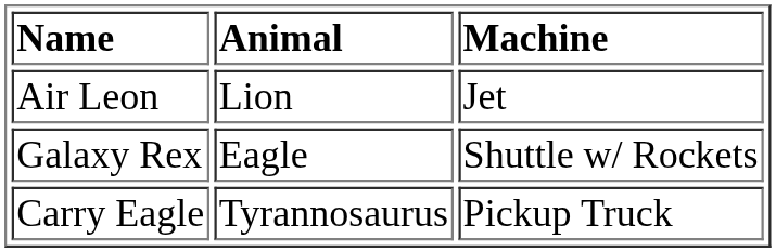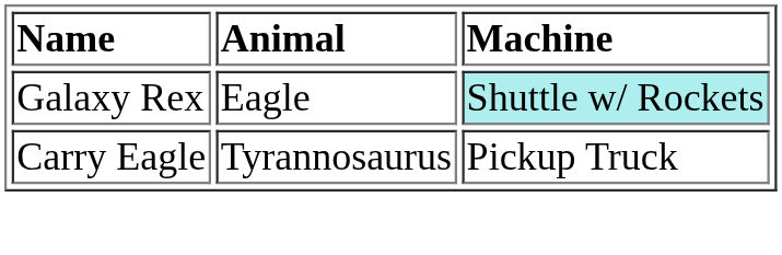 <table border=1>
 <tr>
 <td><strong>Name</strong></td>
 <td><strong>Animal</strong></td>
 <td><strong>Machine</strong></td>
 </tr>
 <tr>
-<td>Air Leon</td>
-<td>Lion</td>
-<td>Jet</td>
-</tr>
-<tr>
 <td>Galaxy Rex</td>
 <td>Eagle</td>
-<td>Shuttle w/ Rockets</td>
+<td style="background: paleturquoise;">Shuttle w/ Rockets</td>
 </tr>
 <tr>
 <td>Carry Eagle</td>
 <td>Tyrannosaurus</td>
 <td>Pickup Truck</td>
 </tr>
 </table>
